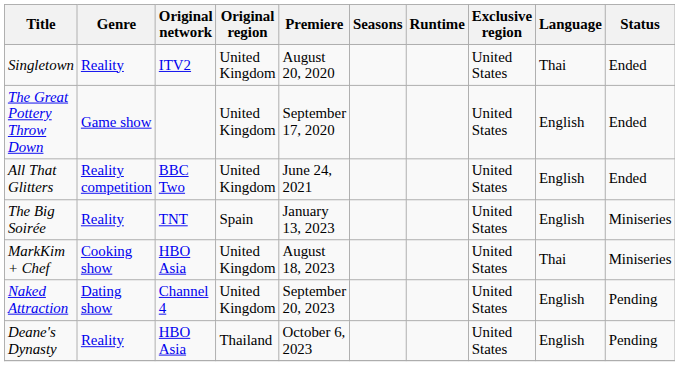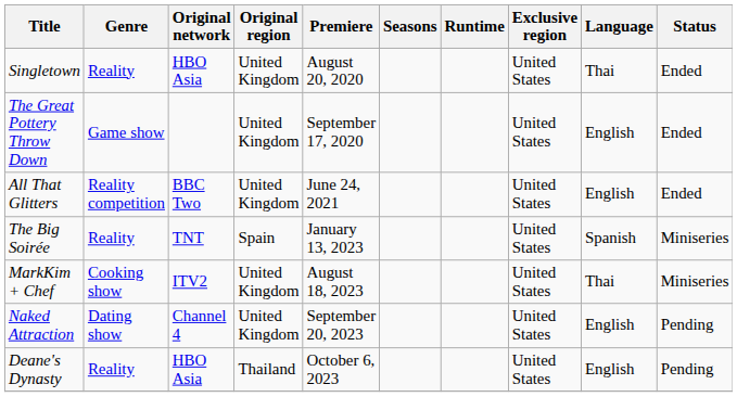 <table class="wikitable sortable" style="width:100%;">
 <tr>
 <th>Title</th>
 <th>Genre</th>
 <th>Original network</th>
 <th>Original region</th>
 <th>Premiere</th>
 <th>Seasons</th>
 <th>Runtime</th>
 <th>Exclusive region</th>
 <th>Language</th>
 <th>Status</th>
 </tr>
 <tr>
 <td><em>Singletown</em></td>
 <td><a href='#'>Reality</a></td>
-<td><a href='#'>ITV2</a></td>
+<td><a href='#'>HBO Asia</a></td>
 <td>United Kingdom</td>
 <td>August 20, 2020</td>
 <td></td>
 <td></td>
 <td>United States</td>
 <td>Thai</td>
 <td>Ended</td>
 </tr>
 <tr>
 <td><em><a href='#'>The Great Pottery Throw Down</a></em></td>
 <td><a href='#'>Game show</a></td>
 <td></td>
 <td>United Kingdom</td>
 <td>September 17, 2020</td>
 <td></td>
 <td></td>
 <td>United States</td>
 <td>English</td>
 <td>Ended</td>
 </tr>
 <tr>
 <td><em>All That Glitters</em></td>
 <td><a href='#'>Reality competition</a></td>
 <td><a href='#'>BBC Two</a></td>
 <td>United Kingdom</td>
 <td>June 24, 2021</td>
 <td></td>
 <td></td>
 <td>United States</td>
 <td>English</td>
 <td>Ended</td>
 </tr>
 <tr>
 <td><em>The Big Soirée</em></td>
 <td><a href='#'>Reality</a></td>
 <td><a href='#'>TNT</a></td>
 <td>Spain</td>
 <td>January 13, 2023</td>
 <td></td>
 <td></td>
 <td>United States</td>
-<td>English</td>
+<td>Spanish</td>
 <td>Miniseries</td>
 </tr>
 <tr>
 <td><em>MarkKim + Chef</em></td>
 <td><a href='#'>Cooking show</a></td>
-<td><a href='#'>HBO Asia</a></td>
+<td><a href='#'>ITV2</a></td>
 <td>United Kingdom</td>
 <td>August 18, 2023</td>
 <td></td>
 <td></td>
 <td>United States</td>
 <td>Thai</td>
 <td>Miniseries</td>
 </tr>
 <tr>
 <td><em><a href='#'>Naked Attraction</a></em></td>
 <td><a href='#'>Dating show</a></td>
 <td><a href='#'>Channel 4</a></td>
 <td>United Kingdom</td>
 <td>September 20, 2023</td>
 <td></td>
 <td></td>
 <td>United States</td>
 <td>English</td>
 <td>Pending</td>
 </tr>
 <tr>
 <td><em>Deane's Dynasty</em></td>
 <td><a href='#'>Reality</a></td>
 <td><a href='#'>HBO Asia</a></td>
 <td>Thailand</td>
 <td>October 6, 2023</td>
 <td></td>
 <td></td>
 <td>United States</td>
 <td>English</td>
 <td>Pending</td>
 </tr>
 <tr>
 </tr>
 </table>
